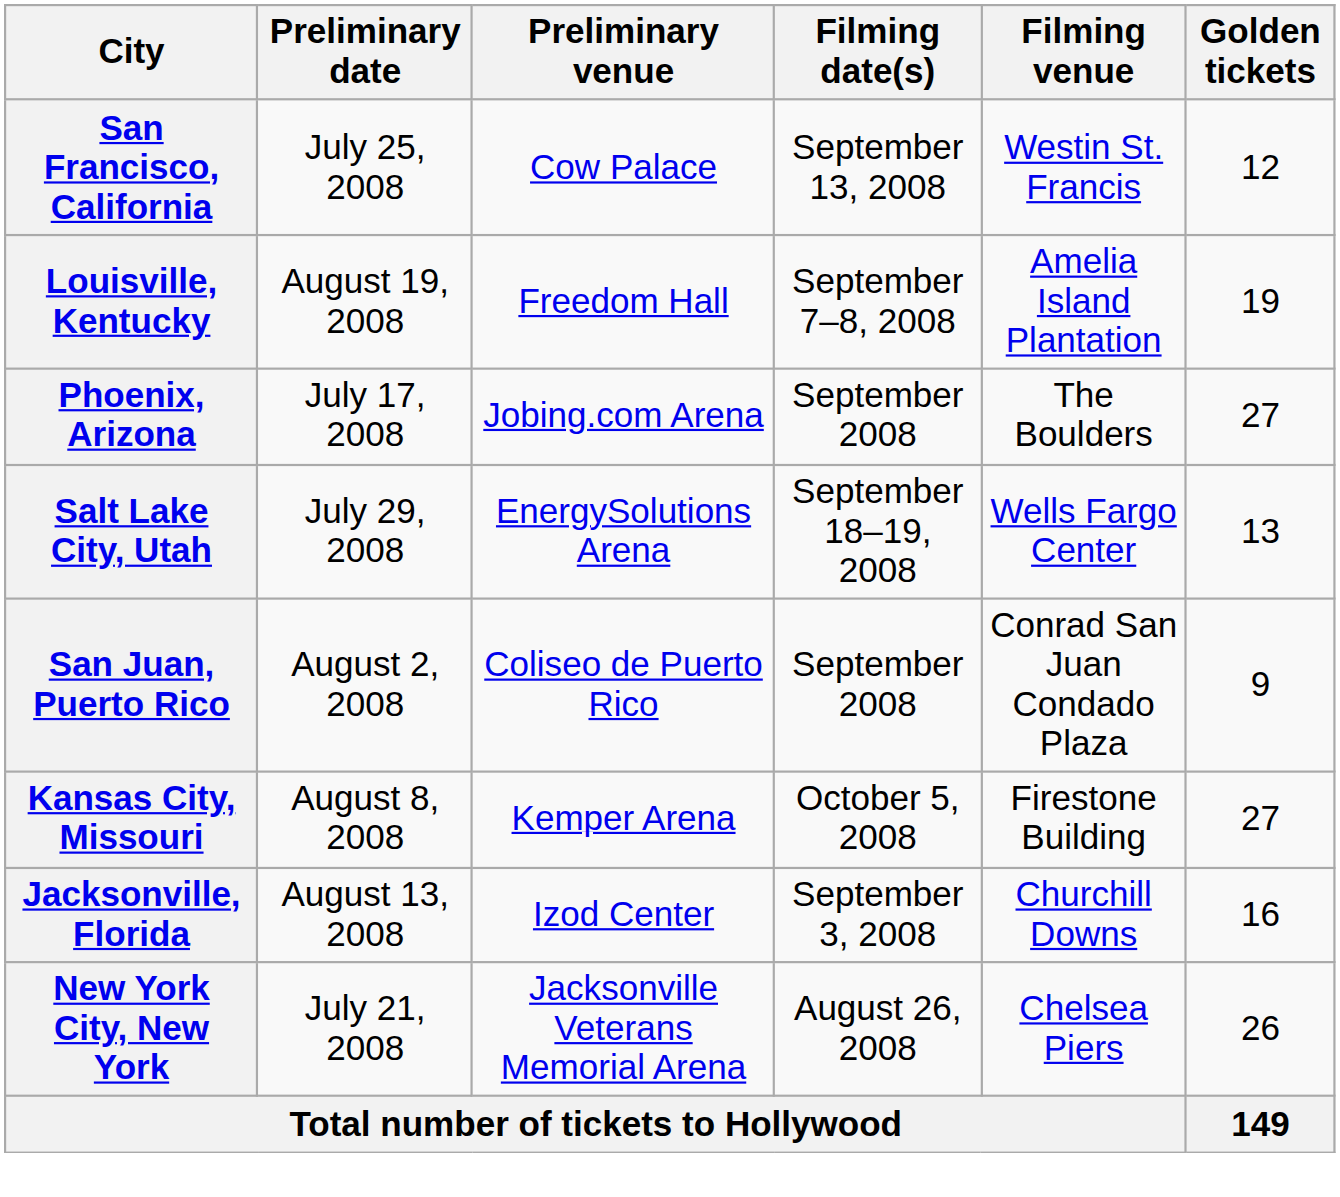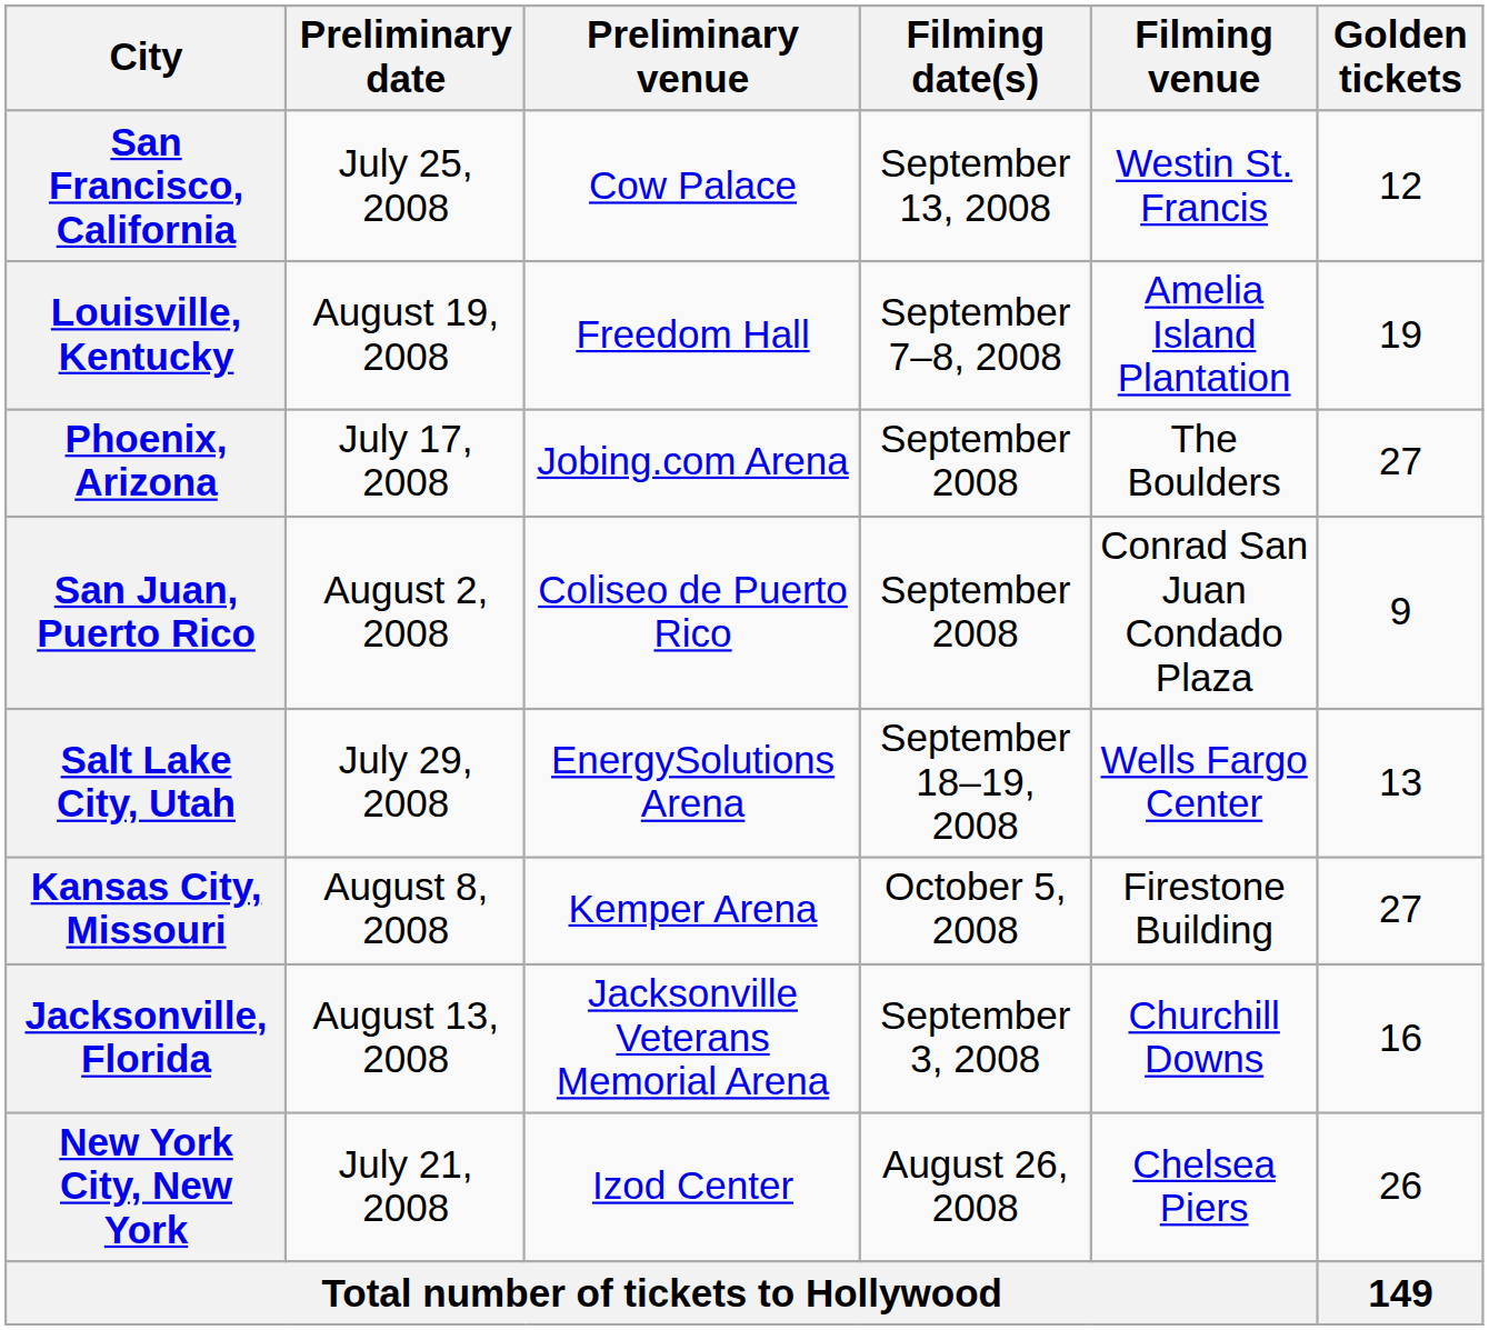 <table class="wikitable sortable" style=" text-align:center">
 <tr>
 <th scope="col">City</th>
 <th scope="col">Preliminary date</th>
 <th scope="col" class="unsortable">Preliminary venue</th>
 <th scope="col">Filming date(s)</th>
 <th scope="col" class="unsortable">Filming venue</th>
 <th scope="col">Golden tickets</th>
 </tr>
 <tr>
 <th scope="row"><a href='#'>San Francisco, California</a></th>
 <td>July 25, 2008</td>
 <td><a href='#'>Cow Palace</a></td>
 <td>September 13, 2008</td>
 <td><a href='#'>Westin St. Francis</a></td>
 <td>12</td>
 </tr>
 <tr>
 <th scope="row"><a href='#'>Louisville, Kentucky</a></th>
 <td>August 19, 2008</td>
 <td><a href='#'>Freedom Hall</a></td>
 <td>September 7–8, 2008</td>
 <td><a href='#'>Amelia Island Plantation</a></td>
 <td>19</td>
 </tr>
 <tr>
 <th scope="row"><a href='#'>Phoenix, Arizona</a></th>
 <td>July 17, 2008</td>
 <td><a href='#'>Jobing.com Arena</a></td>
 <td>September 2008</td>
 <td>The Boulders</td>
 <td>27</td>
 </tr>
 <tr>
+<th scope="row"><a href='#'>San Juan, Puerto Rico</a></th>
+<td>August 2, 2008</td>
+<td><a href='#'>Coliseo de Puerto Rico</a></td>
+<td>September 2008</td>
+<td>Conrad San Juan Condado Plaza</td>
+<td>9</td>
+</tr>
+<tr>
 <th scope="row"><a href='#'>Salt Lake City, Utah</a></th>
 <td>July 29, 2008</td>
 <td><a href='#'>EnergySolutions Arena</a></td>
 <td>September 18–19, 2008</td>
 <td><a href='#'>Wells Fargo Center</a></td>
 <td>13</td>
-</tr>
-<tr>
-<th scope="row"><a href='#'>San Juan, Puerto Rico</a></th>
-<td>August 2, 2008</td>
-<td><a href='#'>Coliseo de Puerto Rico</a></td>
-<td>September 2008</td>
-<td>Conrad San Juan Condado Plaza</td>
-<td>9</td>
 </tr>
 <tr>
 <th scope="row"><a href='#'>Kansas City, Missouri</a></th>
 <td>August 8, 2008</td>
 <td><a href='#'>Kemper Arena</a></td>
 <td>October 5, 2008</td>
 <td>Firestone Building</td>
 <td>27</td>
 </tr>
 <tr>
 <th scope="row"><a href='#'>Jacksonville, Florida</a></th>
 <td>August 13, 2008</td>
-<td><a href='#'>Izod Center</a></td>
+<td><a href='#'>Jacksonville Veterans Memorial Arena</a></td>
 <td>September 3, 2008</td>
 <td><a href='#'>Churchill Downs</a></td>
 <td>16</td>
 </tr>
 <tr>
 <th scope="row"><a href='#'>New York City, New York</a></th>
 <td>July 21, 2008</td>
-<td><a href='#'>Jacksonville Veterans Memorial Arena</a></td>
+<td><a href='#'>Izod Center</a></td>
 <td>August 26, 2008</td>
 <td><a href='#'>Chelsea Piers</a></td>
 <td>26</td>
 </tr>
 <tr>
 <th colspan="5">Total number of tickets to Hollywood</th>
 <th>149</th>
 </tr>
 </table>
